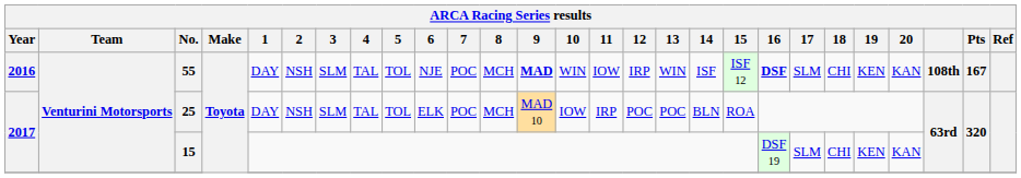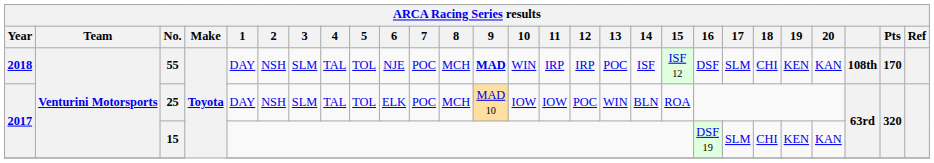 <table class="wikitable" style="text-align:center; font-size:75%">
 <tr>
 <th colspan=45><a href='#'>ARCA Racing Series</a> results</th>
 </tr>
 <tr>
 <th>Year</th>
 <th>Team</th>
 <th>No.</th>
 <th>Make</th>
 <th>1</th>
 <th>2</th>
 <th>3</th>
 <th>4</th>
 <th>5</th>
 <th>6</th>
 <th>7</th>
 <th>8</th>
 <th>9</th>
 <th>10</th>
 <th>11</th>
 <th>12</th>
 <th>13</th>
 <th>14</th>
 <th>15</th>
 <th>16</th>
 <th>17</th>
 <th>18</th>
 <th>19</th>
 <th>20</th>
 <th></th>
 <th>Pts</th>
 <th>Ref</th>
 </tr>
 <tr>
-<th><a href='#'>2016</a></th>
+<th><a href='#'>2018</a></th>
 <th rowspan=3><a href='#'>Venturini Motorsports</a></th>
 <th>55</th>
 <th rowspan=4><a href='#'>Toyota</a></th>
 <td><a href='#'>DAY</a></td>
 <td><a href='#'>NSH</a></td>
 <td><a href='#'>SLM</a></td>
 <td><a href='#'>TAL</a></td>
 <td><a href='#'>TOL</a></td>
 <td><a href='#'>NJE</a></td>
 <td><a href='#'>POC</a></td>
 <td><a href='#'>MCH</a></td>
 <td><strong><a href='#'>MAD</a></strong></td>
 <td><a href='#'>WIN</a></td>
-<td><a href='#'>IOW</a></td>
 <td><a href='#'>IRP</a></td>
-<td><a href='#'>WIN</a></td>
+<td><a href='#'>IRP</a></td>
+<td><a href='#'>POC</a></td>
 <td><a href='#'>ISF</a></td>
 <td style="background:#DFFFDF;"><a href='#'>ISF</a><br><small>12</small></td>
-<td><strong><a href='#'>DSF</a></strong></td>
+<td><a href='#'>DSF</a></td>
 <td><a href='#'>SLM</a></td>
 <td><a href='#'>CHI</a></td>
 <td><a href='#'>KEN</a></td>
 <td><a href='#'>KAN</a></td>
 <th>108th</th>
-<th>167</th>
+<th>170</th>
 <th></th>
 </tr>
 <tr>
 <th rowspan=2><a href='#'>2017</a></th>
 <th>25</th>
 <td><a href='#'>DAY</a></td>
 <td><a href='#'>NSH</a></td>
 <td><a href='#'>SLM</a></td>
 <td><a href='#'>TAL</a></td>
 <td><a href='#'>TOL</a></td>
 <td><a href='#'>ELK</a></td>
 <td><a href='#'>POC</a></td>
 <td><a href='#'>MCH</a></td>
 <td style="background:#FFDF9F;"><a href='#'>MAD</a><br><small>10</small></td>
 <td><a href='#'>IOW</a></td>
-<td><a href='#'>IRP</a></td>
+<td><a href='#'>IOW</a></td>
 <td><a href='#'>POC</a></td>
-<td><a href='#'>POC</a></td>
+<td><a href='#'>WIN</a></td>
 <td><a href='#'>BLN</a></td>
 <td><a href='#'>ROA</a></td>
 <td colspan=5></td>
 <th rowspan=2>63rd</th>
 <th rowspan=2>320</th>
 <th rowspan=2></th>
 </tr>
 <tr>
 <th>15</th>
 <td colspan=15></td>
 <td style="background:#DFFFDF;"><a href='#'>DSF</a><br><small>19</small></td>
 <td><a href='#'>SLM</a></td>
 <td><a href='#'>CHI</a></td>
 <td><a href='#'>KEN</a></td>
 <td><a href='#'>KAN</a></td>
 </tr>
 <tr>
 </tr>
 </table>
